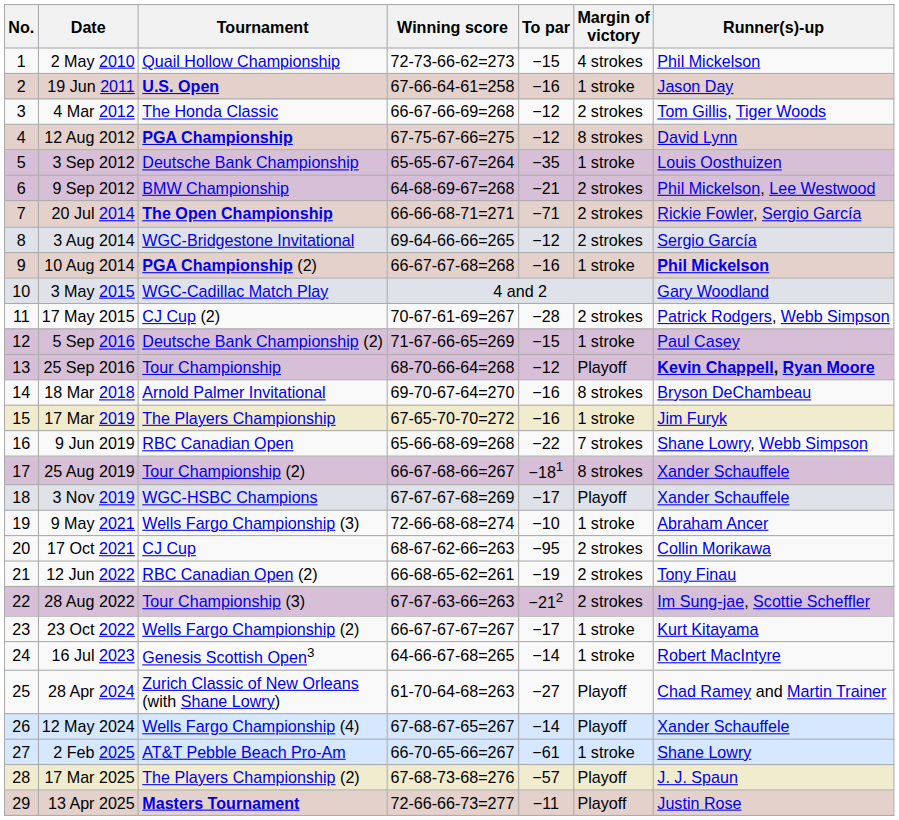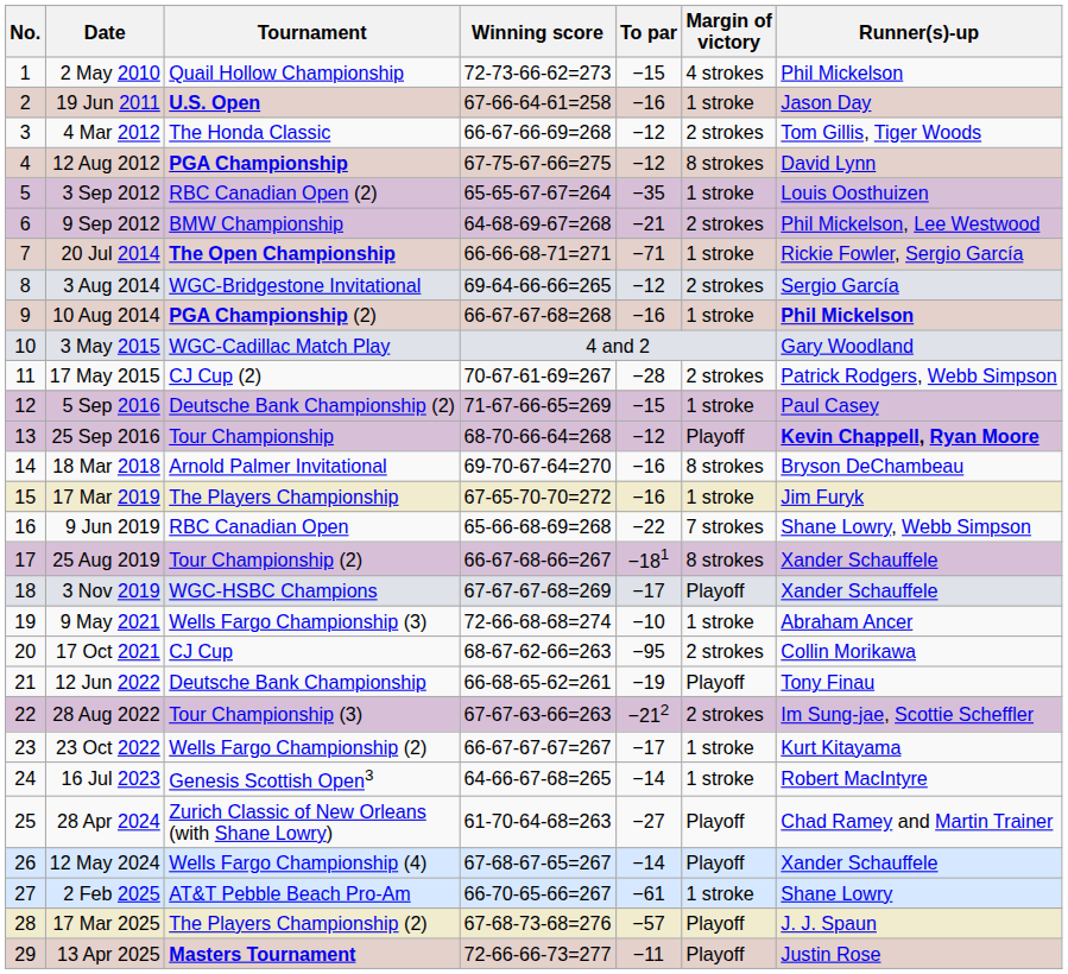 <table class="wikitable" style="font-size:95%;">
 <tr>
 <th>No.</th>
 <th>Date</th>
 <th>Tournament</th>
 <th>Winning score</th>
 <th>To par</th>
 <th>Margin of<br>victory</th>
 <th>Runner(s)-up</th>
 </tr>
 <tr>
 <td align=center>1</td>
 <td align=right>2 May <a href='#'>2010</a></td>
 <td><a href='#'>Quail Hollow Championship</a></td>
 <td>72-73-66-62=273</td>
 <td align=center>−15</td>
 <td>4 strokes</td>
 <td> <a href='#'>Phil Mickelson</a></td>
 </tr>
 <tr style="background:#e5d1cb;">
 <td align=center>2</td>
 <td align=right>19 Jun <a href='#'>2011</a></td>
 <td><strong><a href='#'>U.S. Open</a></strong></td>
 <td>67-66-64-61=258</td>
 <td align=center>−16</td>
 <td>1 stroke</td>
 <td> <a href='#'>Jason Day</a></td>
 </tr>
 <tr>
 <td align=center>3</td>
 <td align=right>4 Mar <a href='#'>2012</a></td>
 <td><a href='#'>The Honda Classic</a></td>
 <td>66-67-66-69=268</td>
 <td align=center>−12</td>
 <td>2 strokes</td>
 <td> <a href='#'>Tom Gillis</a>,  <a href='#'>Tiger Woods</a></td>
 </tr>
 <tr style="background:#e5d1cb;">
 <td align=center>4</td>
 <td align=right>12 Aug 2012</td>
 <td><strong><a href='#'>PGA Championship</a></strong></td>
 <td>67-75-67-66=275</td>
 <td align=center>−12</td>
 <td>8 strokes</td>
 <td> <a href='#'>David Lynn</a></td>
 </tr>
 <tr style="background:thistle;">
 <td align=center>5</td>
 <td align=right>3 Sep 2012</td>
-<td><a href='#'>Deutsche Bank Championship</a></td>
+<td><a href='#'>RBC Canadian Open</a> (2)</td>
 <td>65-65-67-67=264</td>
 <td align=center>−35</td>
 <td>1 stroke</td>
 <td> <a href='#'>Louis Oosthuizen</a></td>
 </tr>
 <tr style="background:thistle;">
 <td align=center>6</td>
 <td align=right>9 Sep 2012</td>
 <td><a href='#'>BMW Championship</a></td>
 <td>64-68-69-67=268</td>
 <td align=center>−21</td>
 <td>2 strokes</td>
 <td> <a href='#'>Phil Mickelson</a>,  <a href='#'>Lee Westwood</a></td>
 </tr>
 <tr style="background:#e5d1cb;">
 <td align=center>7</td>
 <td align=right>20 Jul <a href='#'>2014</a></td>
 <td><strong><a href='#'>The Open Championship</a></strong></td>
 <td>66-66-68-71=271</td>
 <td align=center>−71</td>
-<td>2 strokes</td>
+<td>1 stroke</td>
 <td> <a href='#'>Rickie Fowler</a>,  <a href='#'>Sergio García</a></td>
 </tr>
 <tr style="background:#dfe2e9">
 <td align=center>8</td>
 <td align=right>3 Aug 2014</td>
 <td><a href='#'>WGC-Bridgestone Invitational</a></td>
 <td>69-64-66-66=265</td>
 <td align=center>−12</td>
 <td>2 strokes</td>
 <td> <a href='#'>Sergio García</a></td>
 </tr>
 <tr style="background:#e5d1cb;">
 <td align=center>9</td>
 <td align=right>10 Aug 2014</td>
 <td><strong><a href='#'>PGA Championship</a></strong> (2)</td>
 <td>66-67-67-68=268</td>
 <td align=center>−16</td>
 <td>1 stroke</td>
 <td><strong> <a href='#'>Phil Mickelson</a></strong></td>
 </tr>
 <tr style="background:#dfe2e9">
 <td align=center>10</td>
 <td align=right>3 May <a href='#'>2015</a></td>
 <td><a href='#'>WGC-Cadillac Match Play</a></td>
 <td colspan=3 align=center>4 and 2</td>
 <td> <a href='#'>Gary Woodland</a></td>
 </tr>
 <tr>
 <td align=center>11</td>
 <td align=right>17 May 2015</td>
 <td><a href='#'>CJ Cup</a> (2)</td>
 <td>70-67-61-69=267</td>
 <td align=center>−28</td>
 <td>2 strokes</td>
 <td> <a href='#'>Patrick Rodgers</a>,  <a href='#'>Webb Simpson</a></td>
 </tr>
 <tr style="background:thistle;">
 <td align=center>12</td>
 <td align=right>5 Sep <a href='#'>2016</a></td>
 <td><a href='#'>Deutsche Bank Championship</a> (2)</td>
 <td>71-67-66-65=269</td>
 <td align=center>−15</td>
 <td>1 stroke</td>
 <td> <a href='#'>Paul Casey</a></td>
 </tr>
 <tr style="background:thistle;">
 <td align=center>13</td>
 <td align=right>25 Sep 2016</td>
 <td><a href='#'>Tour Championship</a></td>
 <td>68-70-66-64=268</td>
 <td align=center>−12</td>
 <td>Playoff</td>
 <td><strong> <a href='#'>Kevin Chappell</a>,  <a href='#'>Ryan Moore</a></strong></td>
 </tr>
 <tr>
 <td align=center>14</td>
 <td align=right>18 Mar <a href='#'>2018</a></td>
 <td><a href='#'>Arnold Palmer Invitational</a></td>
 <td>69-70-67-64=270</td>
 <td align=center>−16</td>
 <td>8 strokes</td>
 <td> <a href='#'>Bryson DeChambeau</a></td>
 </tr>
 <tr style="background:#f2ecce;">
 <td align=center>15</td>
 <td align=right>17 Mar <a href='#'>2019</a></td>
 <td><a href='#'>The Players Championship</a></td>
 <td>67-65-70-70=272</td>
 <td align=center>−16</td>
 <td>1 stroke</td>
 <td> <a href='#'>Jim Furyk</a></td>
 </tr>
 <tr>
 <td align=center>16</td>
 <td align=right>9 Jun 2019</td>
 <td><a href='#'>RBC Canadian Open</a></td>
 <td>65-66-68-69=268</td>
 <td align=center>−22</td>
 <td>7 strokes</td>
 <td> <a href='#'>Shane Lowry</a>,  <a href='#'>Webb Simpson</a></td>
 </tr>
 <tr style="background:thistle;">
 <td align=center>17</td>
 <td align=right>25 Aug 2019</td>
 <td><a href='#'>Tour Championship</a> (2)</td>
 <td>66-67-68-66=267</td>
 <td align=center>−18<sup>1</sup></td>
 <td>8 strokes</td>
 <td> <a href='#'>Xander Schauffele</a></td>
 </tr>
 <tr style="background:#dfe2e9">
 <td align=center>18</td>
 <td align=right>3 Nov <a href='#'>2019</a></td>
 <td><a href='#'>WGC-HSBC Champions</a></td>
 <td>67-67-67-68=269</td>
 <td align=center>−17</td>
 <td>Playoff</td>
 <td> <a href='#'>Xander Schauffele</a></td>
 </tr>
 <tr>
 <td align=center>19</td>
 <td align=right>9 May <a href='#'>2021</a></td>
 <td><a href='#'>Wells Fargo Championship</a> (3)</td>
 <td>72-66-68-68=274</td>
 <td align=center>−10</td>
 <td>1 stroke</td>
 <td> <a href='#'>Abraham Ancer</a></td>
 </tr>
 <tr>
 <td align=center>20</td>
 <td align=right>17 Oct <a href='#'>2021</a></td>
 <td><a href='#'>CJ Cup</a></td>
 <td>68-67-62-66=263</td>
 <td align=center>−95</td>
 <td>2 strokes</td>
 <td> <a href='#'>Collin Morikawa</a></td>
 </tr>
 <tr>
 <td align=center>21</td>
 <td align=right>12 Jun <a href='#'>2022</a></td>
-<td><a href='#'>RBC Canadian Open</a> (2)</td>
+<td><a href='#'>Deutsche Bank Championship</a></td>
 <td>66-68-65-62=261</td>
 <td align=center>−19</td>
-<td>2 strokes</td>
+<td>Playoff</td>
 <td> <a href='#'>Tony Finau</a></td>
 </tr>
 <tr style="background:thistle;">
 <td align=center>22</td>
 <td align=right>28 Aug 2022</td>
 <td><a href='#'>Tour Championship</a> (3)</td>
 <td>67-67-63-66=263</td>
 <td align=center>−21<sup>2</sup></td>
 <td>2 strokes</td>
 <td> <a href='#'>Im Sung-jae</a>,  <a href='#'>Scottie Scheffler</a></td>
 </tr>
 <tr>
 <td align=center>23</td>
 <td align=right>23 Oct <a href='#'>2022</a></td>
 <td><a href='#'>Wells Fargo Championship</a> (2)</td>
 <td>66-67-67-67=267</td>
 <td align=center>−17</td>
 <td>1 stroke</td>
 <td> <a href='#'>Kurt Kitayama</a></td>
 </tr>
 <tr>
 <td align=center>24</td>
 <td align=right>16 Jul <a href='#'>2023</a></td>
 <td><a href='#'>Genesis Scottish Open</a><sup>3</sup></td>
 <td>64-66-67-68=265</td>
 <td align=center>−14</td>
 <td>1 stroke</td>
 <td> <a href='#'>Robert MacIntyre</a></td>
 </tr>
 <tr>
 <td align=center>25</td>
 <td align=right>28 Apr <a href='#'>2024</a></td>
 <td><a href='#'>Zurich Classic of New Orleans</a><br>(with  <a href='#'>Shane Lowry</a>)</td>
 <td>61-70-64-68=263</td>
 <td align=center>−27</td>
 <td>Playoff</td>
 <td> <a href='#'>Chad Ramey</a> and  <a href='#'>Martin Trainer</a></td>
 </tr>
 <tr style="background:#D6E8FF;">
 <td align=center>26</td>
 <td align=right>12 May 2024</td>
 <td><a href='#'>Wells Fargo Championship</a> (4)</td>
 <td>67-68-67-65=267</td>
 <td align=center>−14</td>
 <td>Playoff</td>
 <td> <a href='#'>Xander Schauffele</a></td>
 </tr>
 <tr style="background:#D6E8FF;">
 <td align=center>27</td>
 <td align=right>2 Feb <a href='#'>2025</a></td>
 <td><a href='#'>AT&T Pebble Beach Pro-Am</a></td>
 <td>66-70-65-66=267</td>
 <td align=center>−61</td>
 <td>1 stroke</td>
 <td> <a href='#'>Shane Lowry</a></td>
 </tr>
 <tr style="background:#f2ecce;">
 <td align=center>28</td>
 <td align=right>17 Mar 2025</td>
 <td><a href='#'>The Players Championship</a> (2)</td>
 <td>67-68-73-68=276</td>
 <td align=center>−57</td>
 <td>Playoff</td>
 <td> <a href='#'>J. J. Spaun</a></td>
 </tr>
 <tr style="background:#e5d1cb;">
 <td align=center>29</td>
 <td align=right>13 Apr 2025</td>
 <td><a href='#'><strong>Masters Tournament</strong></a></td>
 <td>72-66-66-73=277</td>
 <td align=center>−11</td>
 <td>Playoff</td>
 <td> <a href='#'>Justin Rose</a></td>
 </tr>
 </table>
